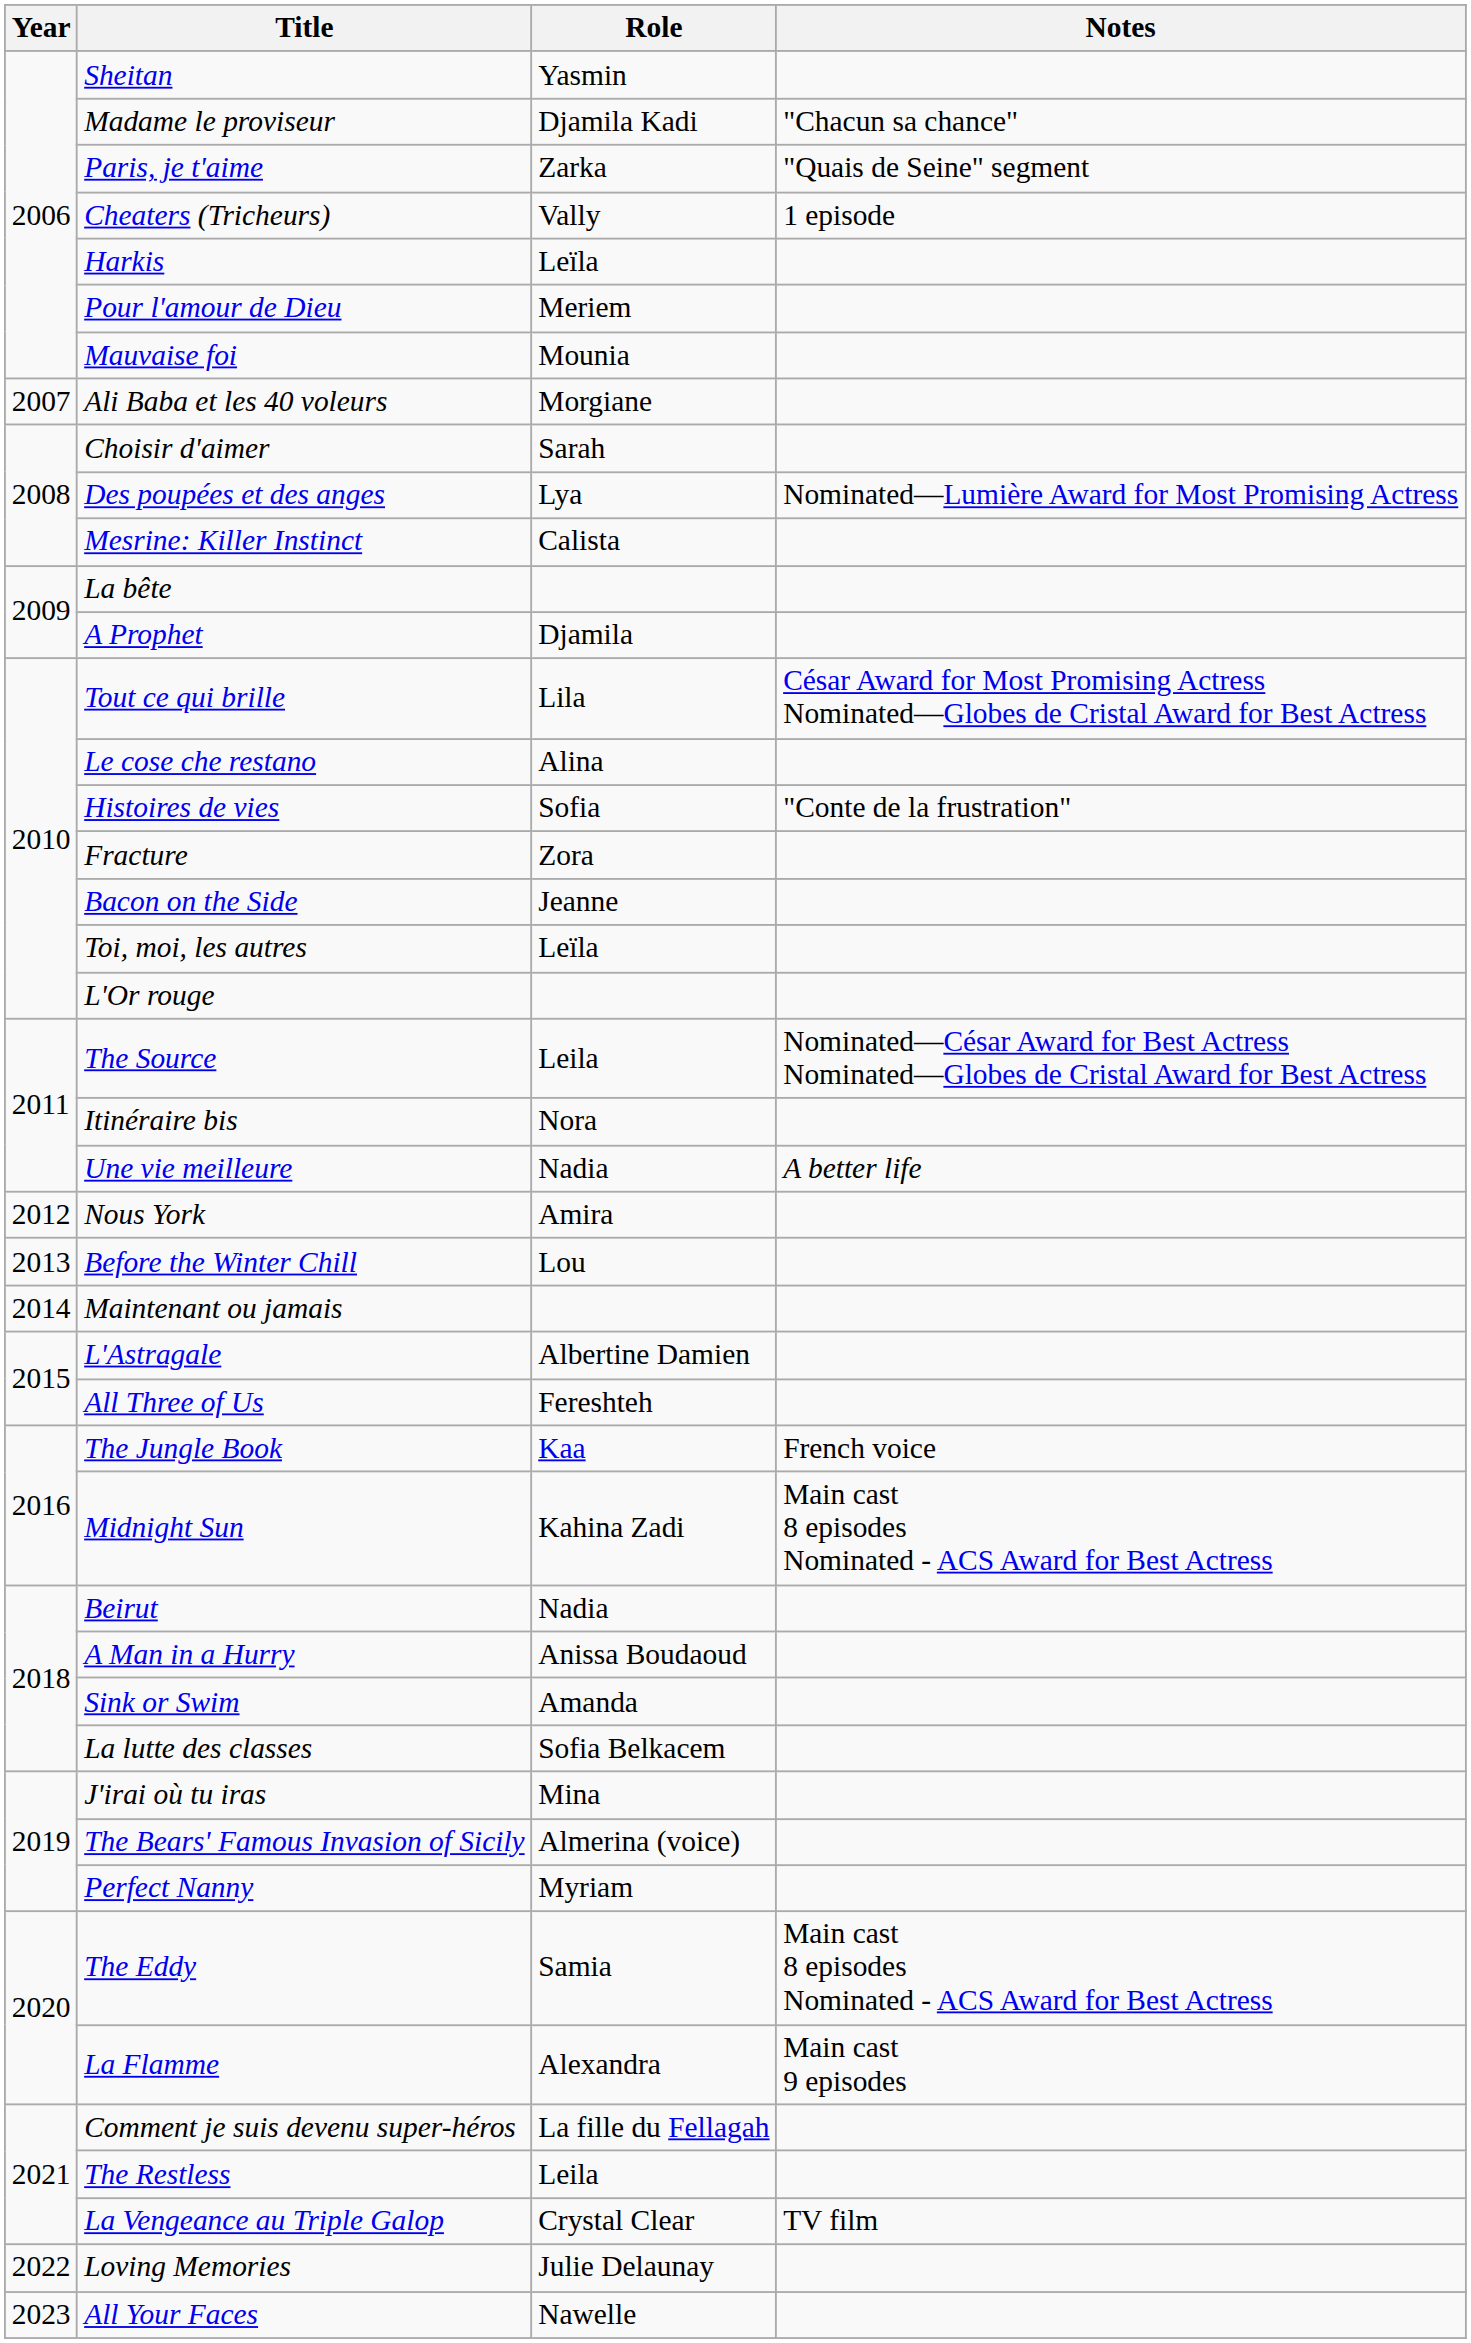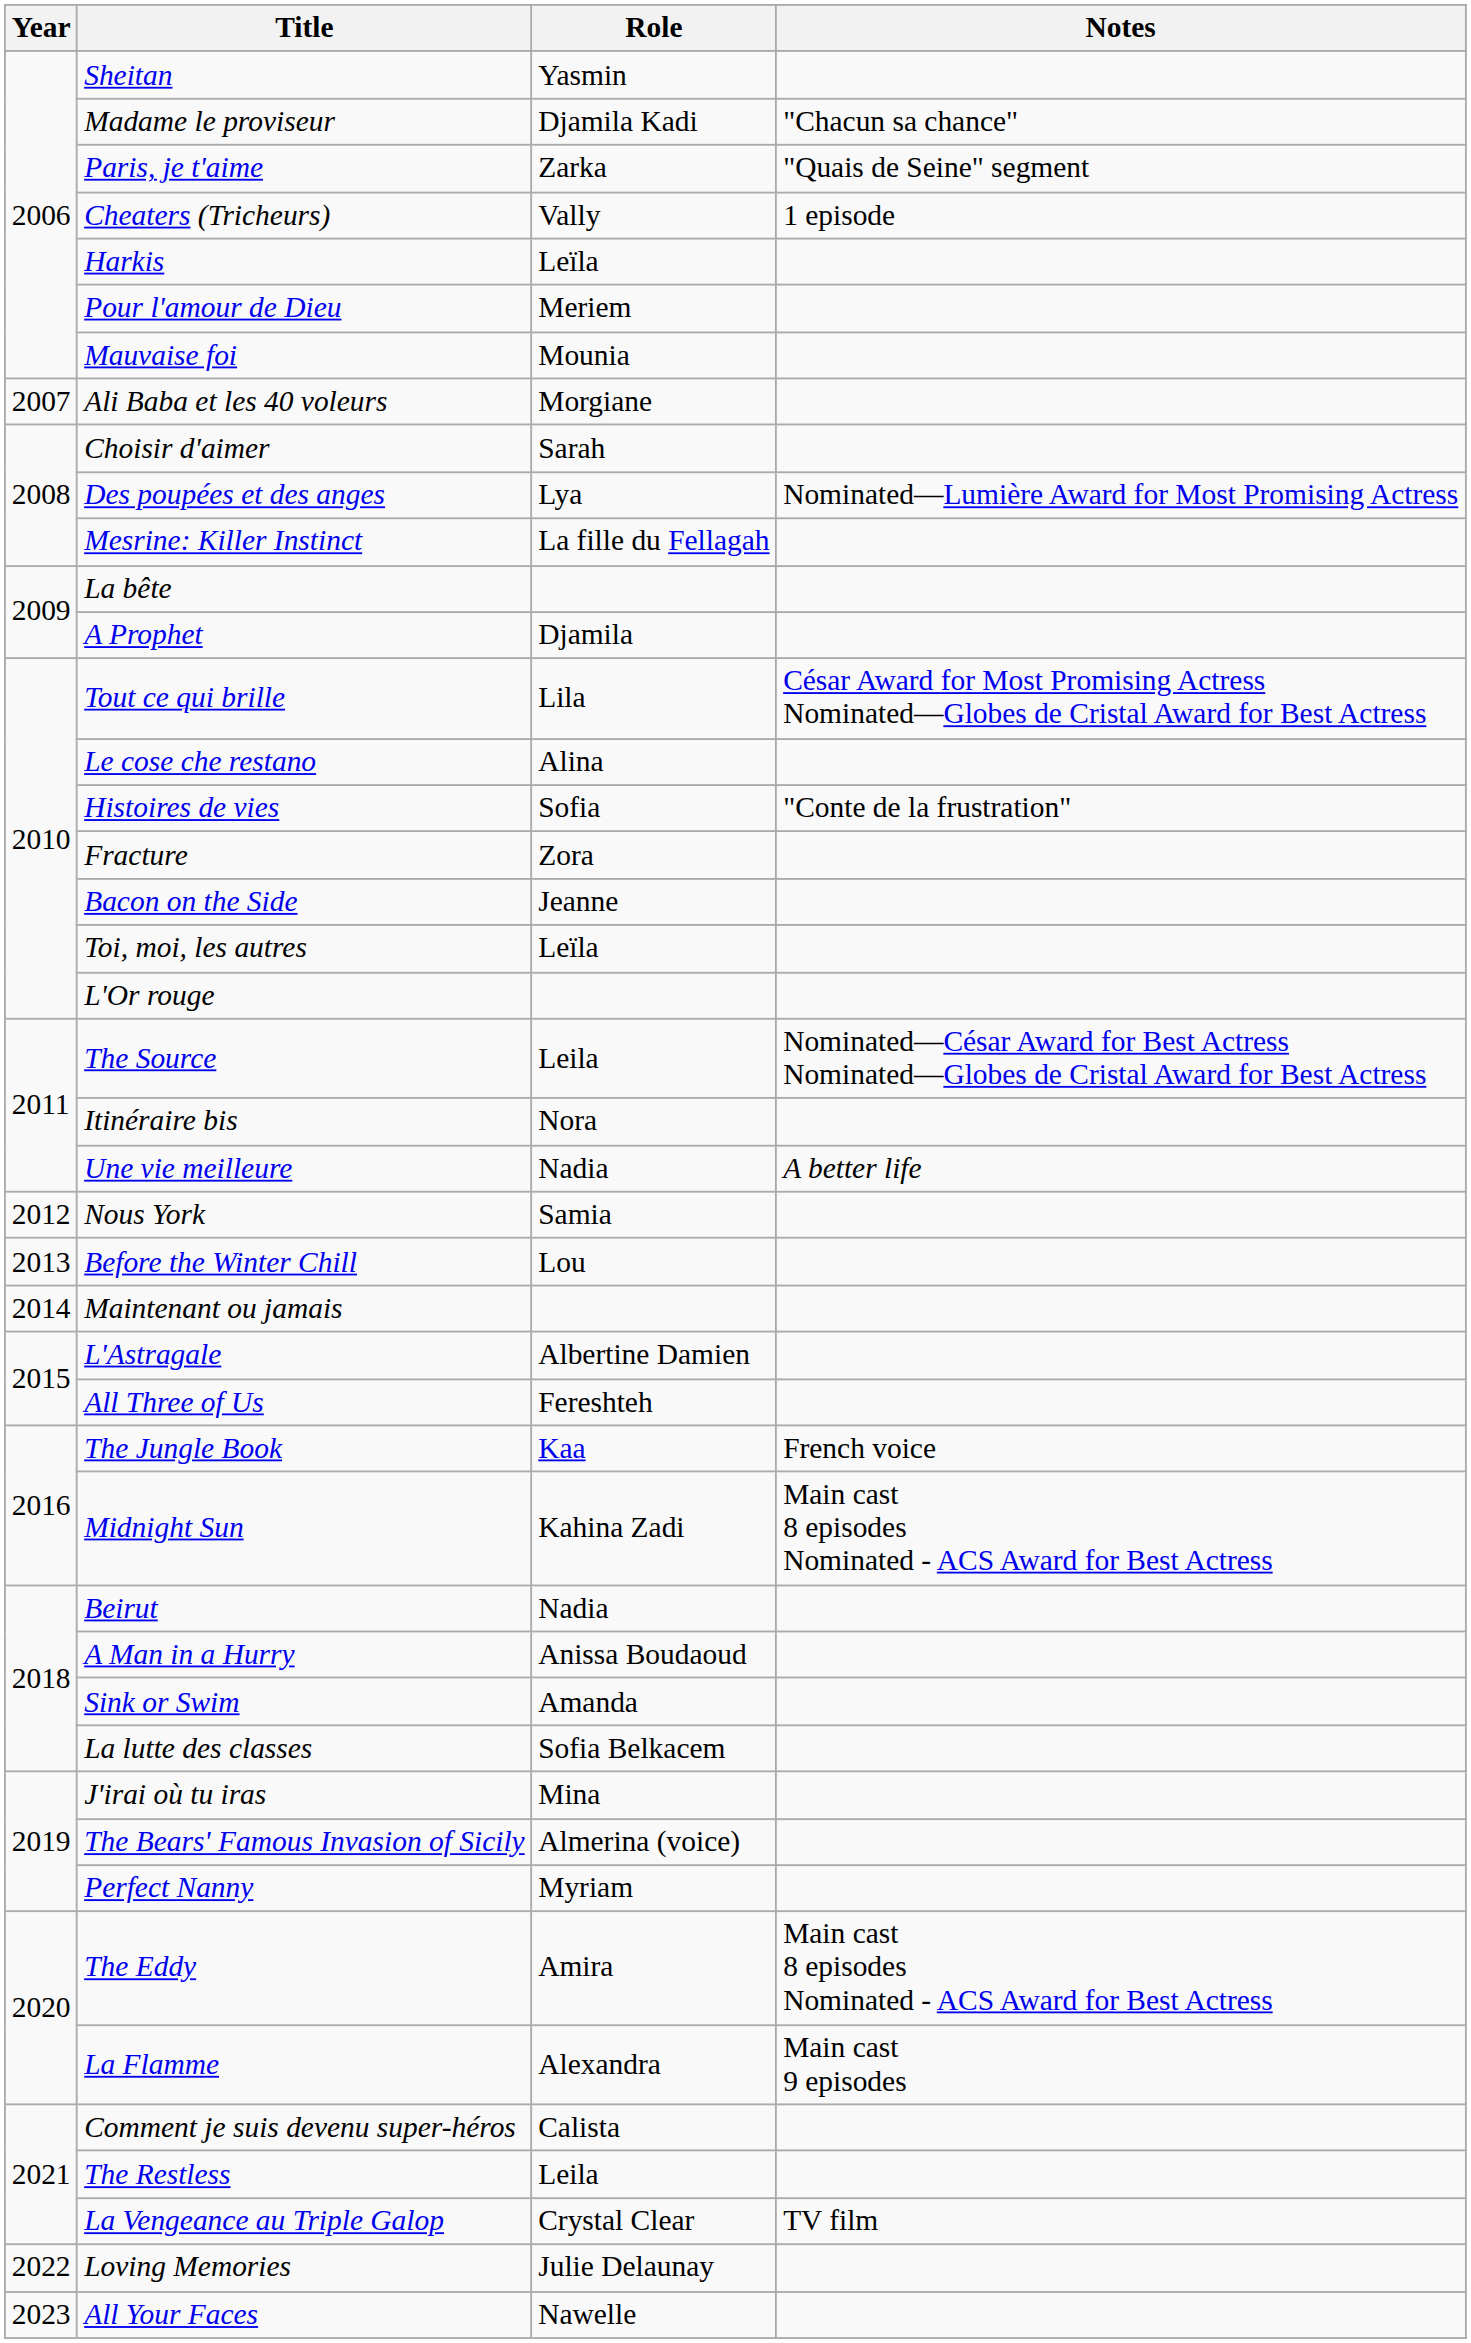 <table class="wikitable sortable">
 <tr>
 <th>Year</th>
 <th>Title</th>
 <th>Role</th>
 <th class="unsortable">Notes</th>
 </tr>
 <tr>
 <td rowspan="7">2006</td>
 <td><em><a href='#'>Sheitan</a></em></td>
 <td>Yasmin</td>
 <td></td>
 </tr>
 <tr>
 <td><em>Madame le proviseur</em></td>
 <td>Djamila Kadi</td>
 <td>"Chacun sa chance"</td>
 </tr>
 <tr>
 <td><em><a href='#'>Paris, je t'aime</a></em></td>
 <td>Zarka</td>
 <td>"Quais de Seine" segment</td>
 </tr>
 <tr>
 <td><em><a href='#'>Cheaters</a> (Tricheurs)</em></td>
 <td>Vally</td>
 <td>1 episode</td>
 </tr>
 <tr>
 <td><em><a href='#'>Harkis</a></em></td>
 <td>Leïla</td>
 <td></td>
 </tr>
 <tr>
 <td><em><a href='#'>Pour l'amour de Dieu</a></em></td>
 <td>Meriem</td>
 <td></td>
 </tr>
 <tr>
 <td><em><a href='#'>Mauvaise foi</a></em></td>
 <td>Mounia</td>
 <td></td>
 </tr>
 <tr>
 <td rowspan="1">2007</td>
 <td><em>Ali Baba et les 40 voleurs</em></td>
 <td>Morgiane</td>
 <td></td>
 </tr>
 <tr>
 <td rowspan="3">2008</td>
 <td><em>Choisir d'aimer</em></td>
 <td>Sarah</td>
 <td></td>
 </tr>
 <tr>
 <td><em><a href='#'>Des poupées et des anges</a></em></td>
 <td>Lya</td>
 <td>Nominated—<a href='#'>Lumière Award for Most Promising Actress</a></td>
 </tr>
 <tr>
 <td><em><a href='#'>Mesrine: Killer Instinct</a></em></td>
-<td>Calista</td>
+<td>La fille du <a href='#'>Fellagah</a></td>
 <td></td>
 </tr>
 <tr>
 <td rowspan="2">2009</td>
 <td><em>La bête</em></td>
 <td></td>
 <td></td>
 </tr>
 <tr>
 <td><em><a href='#'>A Prophet</a></em></td>
 <td>Djamila</td>
 <td></td>
 </tr>
 <tr>
 <td rowspan="7">2010</td>
 <td><em><a href='#'>Tout ce qui brille</a></em></td>
 <td>Lila</td>
 <td><a href='#'>César Award for Most Promising Actress</a><br>Nominated—<a href='#'>Globes de Cristal Award for Best Actress</a></td>
 </tr>
 <tr>
 <td><em><a href='#'>Le cose che restano</a></em></td>
 <td>Alina</td>
 <td></td>
 </tr>
 <tr>
 <td><em><a href='#'>Histoires de vies</a></em></td>
 <td>Sofia</td>
 <td>"Conte de la frustration"</td>
 </tr>
 <tr>
 <td><em>Fracture</em></td>
 <td>Zora</td>
 <td></td>
 </tr>
 <tr>
 <td><em><a href='#'>Bacon on the Side</a></em></td>
 <td>Jeanne</td>
 <td></td>
 </tr>
 <tr>
 <td><em>Toi, moi, les autres</em></td>
 <td>Leïla</td>
 <td></td>
 </tr>
 <tr>
 <td><em>L'Or rouge</em></td>
 <td></td>
 <td></td>
 </tr>
 <tr>
 <td rowspan="3">2011</td>
 <td><em><a href='#'>The Source</a></em></td>
 <td>Leila</td>
 <td>Nominated—<a href='#'>César Award for Best Actress</a><br>Nominated—<a href='#'>Globes de Cristal Award for Best Actress</a></td>
 </tr>
 <tr>
 <td><em>Itinéraire bis</em></td>
 <td>Nora</td>
 <td></td>
 </tr>
 <tr>
 <td><em><a href='#'>Une vie meilleure</a></em></td>
 <td>Nadia</td>
 <td><em>A better life</em></td>
 </tr>
 <tr>
 <td rowspan="1">2012</td>
 <td><em>Nous York</em></td>
-<td>Amira</td>
+<td>Samia</td>
 <td></td>
 </tr>
 <tr>
 <td rowspan="1">2013</td>
 <td><em><a href='#'>Before the Winter Chill</a></em></td>
 <td>Lou</td>
 <td></td>
 </tr>
 <tr>
 <td rowspan="1">2014</td>
 <td><em>Maintenant ou jamais</em></td>
 <td></td>
 <td></td>
 </tr>
 <tr>
 <td rowspan="2">2015</td>
 <td><em><a href='#'>L'Astragale</a></em></td>
 <td>Albertine Damien</td>
 <td></td>
 </tr>
 <tr>
 <td><em><a href='#'>All Three of Us</a></em></td>
 <td>Fereshteh</td>
 <td></td>
 </tr>
 <tr>
 <td rowspan="2">2016</td>
 <td><em><a href='#'>The Jungle Book</a></em></td>
 <td><a href='#'>Kaa</a></td>
 <td>French voice</td>
 </tr>
 <tr>
 <td><em><a href='#'>Midnight Sun</a></em></td>
 <td>Kahina Zadi</td>
 <td>Main cast<br>8 episodes<br>Nominated - <a href='#'>ACS Award for Best Actress</a></td>
 </tr>
 <tr>
 <td rowspan="4">2018</td>
 <td><em><a href='#'>Beirut</a></em></td>
 <td>Nadia</td>
 <td></td>
 </tr>
 <tr>
 <td><em><a href='#'>A Man in a Hurry</a></em></td>
 <td>Anissa Boudaoud</td>
 <td></td>
 </tr>
 <tr>
 <td><em><a href='#'>Sink or Swim</a></em></td>
 <td>Amanda</td>
 <td></td>
 </tr>
 <tr>
 <td><em>La lutte des classes</em></td>
 <td>Sofia Belkacem</td>
 <td></td>
 </tr>
 <tr>
 <td rowspan="3">2019</td>
 <td><em>J'irai où tu iras</em></td>
 <td>Mina</td>
 <td></td>
 </tr>
 <tr>
 <td><em><a href='#'>The Bears' Famous Invasion of Sicily</a></em></td>
 <td>Almerina (voice)</td>
 <td></td>
 </tr>
 <tr>
 <td><em><a href='#'>Perfect Nanny</a></em></td>
 <td>Myriam</td>
 <td></td>
 </tr>
 <tr>
 <td rowspan="2">2020</td>
 <td><em><a href='#'>The Eddy</a></em></td>
-<td>Samia</td>
+<td>Amira</td>
 <td>Main cast<br>8 episodes <br>Nominated - <a href='#'>ACS Award for Best Actress</a></td>
 </tr>
 <tr>
 <td><em><a href='#'>La Flamme</a></em></td>
 <td>Alexandra</td>
 <td>Main cast<br>9 episodes</td>
 </tr>
 <tr>
 <td rowspan="3">2021</td>
 <td><em>Comment je suis devenu super-héros</em></td>
-<td>La fille du <a href='#'>Fellagah</a></td>
+<td>Calista</td>
 <td></td>
 </tr>
 <tr>
 <td><em><a href='#'>The Restless</a></em></td>
 <td>Leila</td>
 <td></td>
 </tr>
 <tr>
 <td><em><a href='#'>La Vengeance au Triple Galop</a></em></td>
 <td>Crystal Clear</td>
 <td>TV film</td>
 </tr>
 <tr>
 <td>2022</td>
 <td><em>Loving Memories</em></td>
 <td>Julie Delaunay</td>
 <td></td>
 </tr>
 <tr>
 <td>2023</td>
 <td><em><a href='#'>All Your Faces</a></em></td>
 <td>Nawelle</td>
 <td></td>
 </tr>
 </table>
